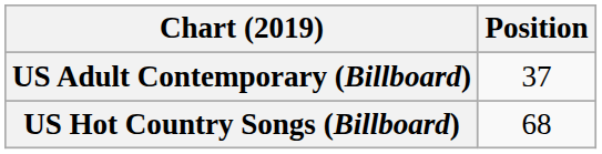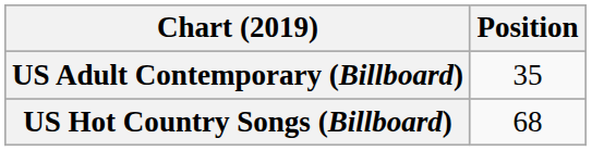 <table class="wikitable plainrowheaders" style="text-align:center">
 <tr>
 <th scope="col">Chart (2019)</th>
 <th scope="col">Position</th>
 </tr>
 <tr>
 <th scope="row">US Adult Contemporary (<em>Billboard</em>)</th>
-<td>37</td>
+<td>35</td>
 </tr>
 <tr>
 <th scope="row">US Hot Country Songs (<em>Billboard</em>)</th>
 <td>68</td>
 </tr>
 </table>
